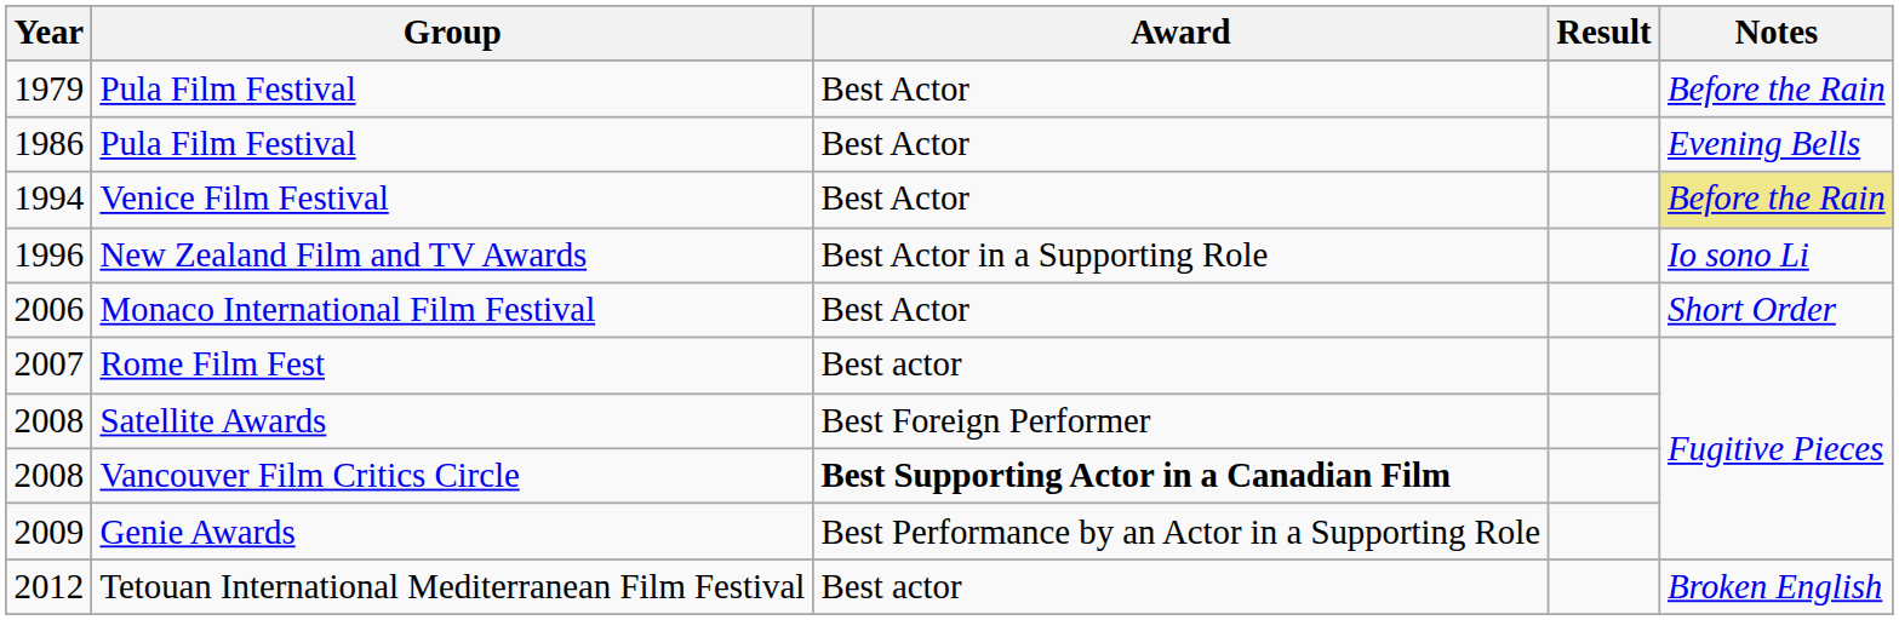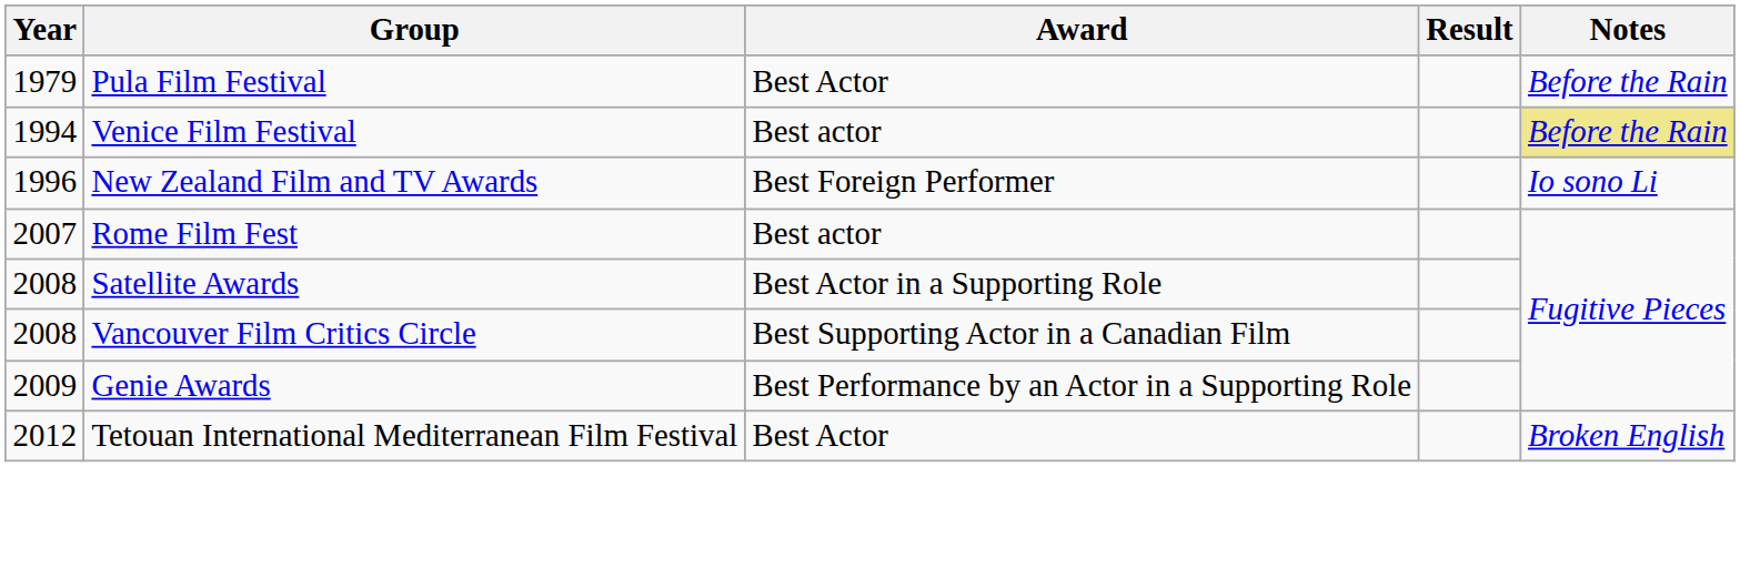 <table class="wikitable">
 <tr>
 <th>Year</th>
 <th>Group</th>
 <th>Award</th>
 <th>Result</th>
 <th>Notes</th>
 </tr>
 <tr>
 <td>1979</td>
 <td><a href='#'>Pula Film Festival</a></td>
 <td>Best Actor</td>
 <td></td>
 <td><em><a href='#'>Before the Rain</a></em></td>
 </tr>
 <tr>
-<td>1986</td>
-<td><a href='#'>Pula Film Festival</a></td>
-<td>Best Actor</td>
-<td></td>
-<td><em><a href='#'>Evening Bells</a></em></td>
-</tr>
-<tr>
 <td>1994</td>
 <td><a href='#'>Venice Film Festival</a></td>
-<td>Best Actor</td>
+<td>Best actor</td>
 <td></td>
 <td style="background: khaki;"><em><a href='#'>Before the Rain</a></em></td>
 </tr>
 <tr>
 <td>1996</td>
 <td><a href='#'>New Zealand Film and TV Awards</a></td>
-<td>Best Actor in a Supporting Role</td>
+<td>Best Foreign Performer</td>
 <td></td>
 <td><em><a href='#'>Io sono Li </a></em></td>
-</tr>
-<tr>
-<td>2006</td>
-<td><a href='#'>Monaco International Film Festival</a></td>
-<td>Best Actor</td>
-<td></td>
-<td><em><a href='#'>Short Order</a></em></td>
 </tr>
 <tr>
 <td>2007</td>
 <td><a href='#'>Rome Film Fest</a></td>
 <td>Best actor</td>
 <td></td>
 <td rowspan="4"><em><a href='#'>Fugitive Pieces</a></em></td>
 </tr>
 <tr>
 <td>2008</td>
 <td><a href='#'>Satellite Awards</a></td>
-<td>Best Foreign Performer</td>
+<td>Best Actor in a Supporting Role</td>
 <td></td>
 </tr>
 <tr>
 <td>2008</td>
 <td><a href='#'>Vancouver Film Critics Circle</a></td>
-<td><strong>Best Supporting Actor in a Canadian Film</strong></td>
+<td>Best Supporting Actor in a Canadian Film</td>
 <td></td>
 </tr>
 <tr>
 <td>2009</td>
 <td><a href='#'>Genie Awards</a></td>
 <td>Best Performance by an Actor in a Supporting Role</td>
 <td></td>
 </tr>
 <tr>
 <td>2012</td>
 <td>Tetouan International Mediterranean Film Festival</td>
-<td>Best actor</td>
+<td>Best Actor</td>
 <td></td>
 <td><em><a href='#'>Broken English</a></em></td>
 </tr>
 </table>
